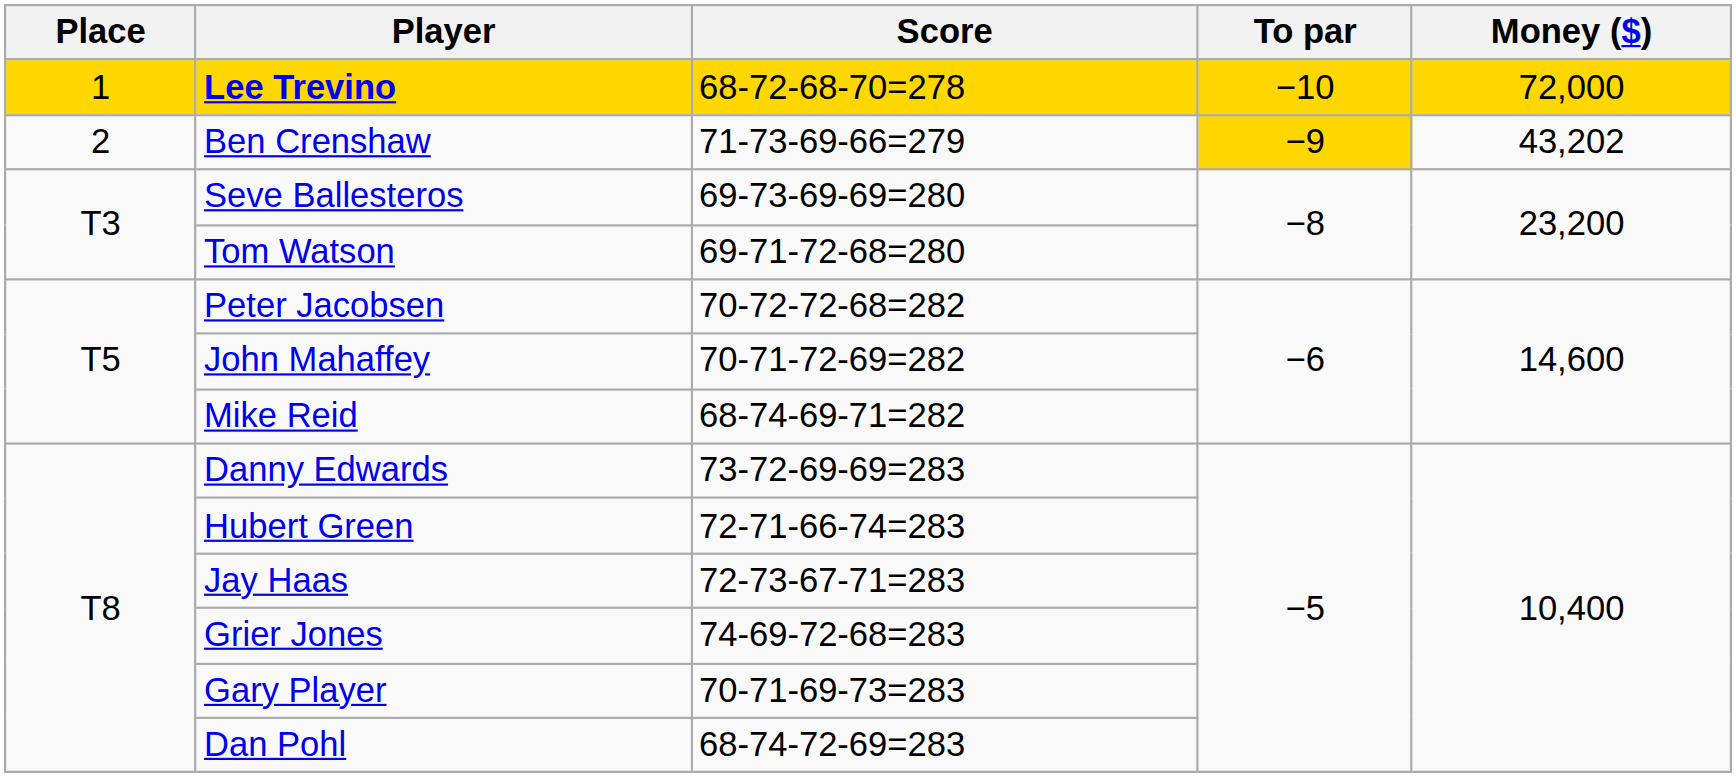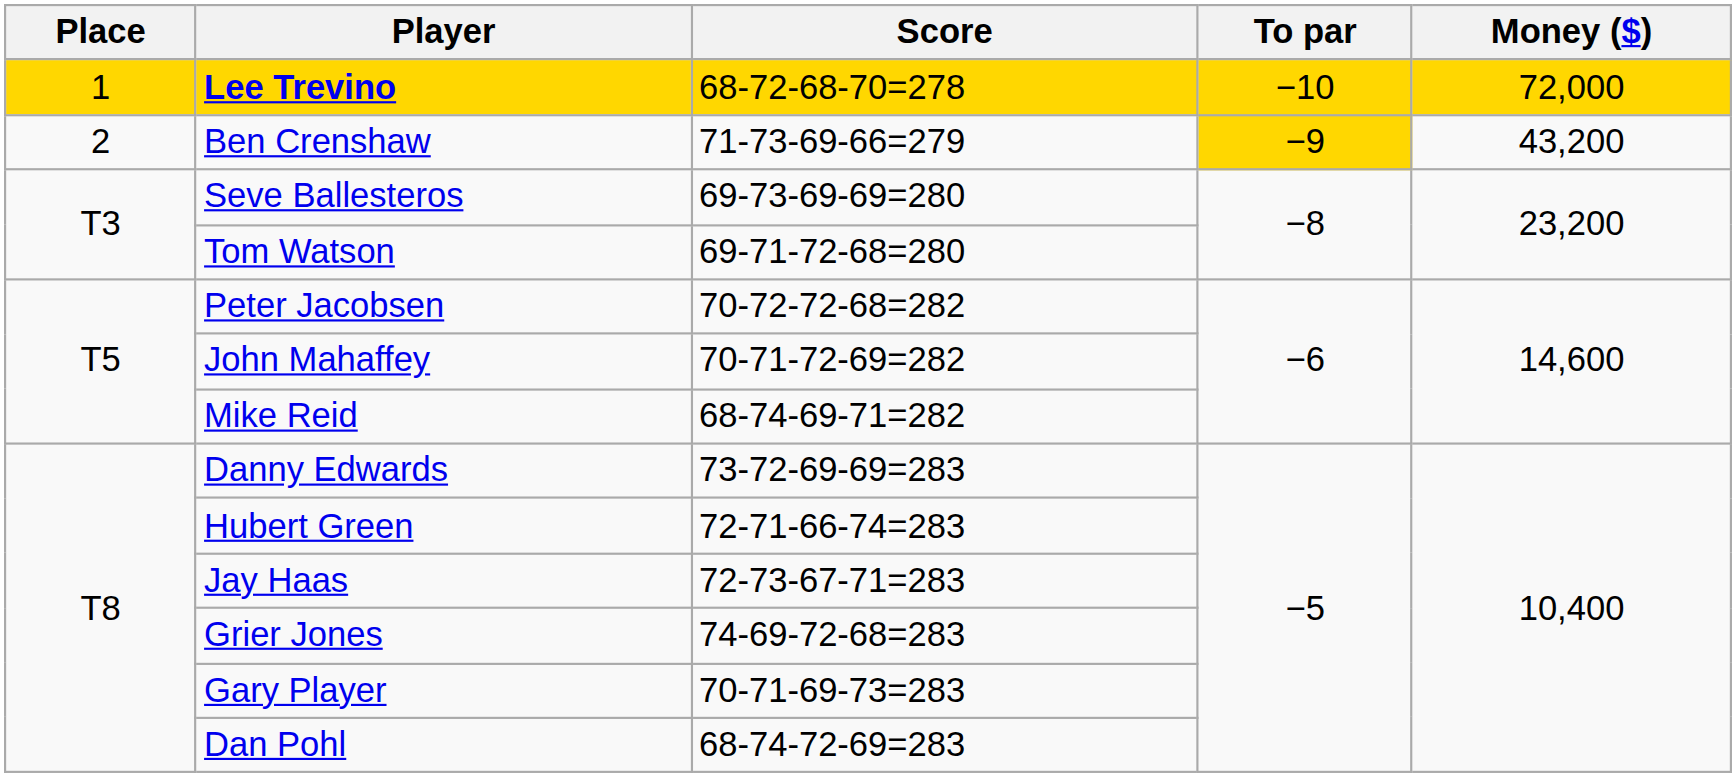 <table class="wikitable" style="width:50em;margin-bottom:0;">
 <tr>
 <th>Place</th>
 <th>Player</th>
 <th>Score</th>
 <th>To par</th>
 <th>Money (<a href='#'>$</a>)</th>
 </tr>
 <tr style="background:gold">
 <td align=center>1</td>
 <td> <strong><a href='#'>Lee Trevino</a></strong></td>
 <td>68-72-68-70=278</td>
 <td align=center>−10</td>
 <td align=center>72,000</td>
 </tr>
 <tr>
 <td align=center>2</td>
 <td> <a href='#'>Ben Crenshaw</a></td>
 <td>71-73-69-66=279</td>
 <td align=center style="background: gold;">−9</td>
-<td align=center>43,202</td>
+<td align=center>43,200</td>
 </tr>
 <tr>
 <td rowspan=2 align=center>T3</td>
 <td> <a href='#'>Seve Ballesteros</a></td>
 <td>69-73-69-69=280</td>
 <td rowspan=2 align=center>−8</td>
 <td rowspan=2 align=center>23,200</td>
 </tr>
 <tr>
 <td> <a href='#'>Tom Watson</a></td>
 <td>69-71-72-68=280</td>
 </tr>
 <tr>
 <td rowspan=3 align=center>T5</td>
 <td> <a href='#'>Peter Jacobsen</a></td>
 <td>70-72-72-68=282</td>
 <td rowspan=3 align=center>−6</td>
 <td rowspan=3 align=center>14,600</td>
 </tr>
 <tr>
 <td> <a href='#'>John Mahaffey</a></td>
 <td>70-71-72-69=282</td>
 </tr>
 <tr>
 <td> <a href='#'>Mike Reid</a></td>
 <td>68-74-69-71=282</td>
 </tr>
 <tr>
 <td rowspan=6 align=center>T8</td>
 <td> <a href='#'>Danny Edwards</a></td>
 <td>73-72-69-69=283</td>
 <td rowspan=6 align=center>−5</td>
 <td rowspan=6 align=center>10,400</td>
 </tr>
 <tr>
 <td> <a href='#'>Hubert Green</a></td>
 <td>72-71-66-74=283</td>
 </tr>
 <tr>
 <td> <a href='#'>Jay Haas</a></td>
 <td>72-73-67-71=283</td>
 </tr>
 <tr>
 <td> <a href='#'>Grier Jones</a></td>
 <td>74-69-72-68=283</td>
 </tr>
 <tr>
 <td> <a href='#'>Gary Player</a></td>
 <td>70-71-69-73=283</td>
 </tr>
 <tr>
 <td> <a href='#'>Dan Pohl</a></td>
 <td>68-74-72-69=283</td>
 </tr>
 </table>
